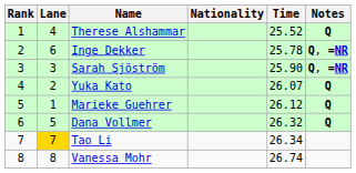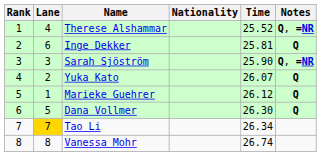 <table class="wikitable sortable" style="text-align:center">
 <tr>
 <th>Rank</th>
 <th>Lane</th>
 <th>Name</th>
 <th>Nationality</th>
 <th>Time</th>
 <th>Notes</th>
 </tr>
 <tr bgcolor=ccffcc>
 <td>1</td>
 <td>4</td>
 <td align=left><a href='#'>Therese Alshammar</a></td>
 <td align=left></td>
 <td>25.52</td>
-<td><strong>Q</strong></td>
+<td><strong>Q</strong>, <strong>=<a href='#'>NR</a></strong></td>
 </tr>
 <tr bgcolor=ccffcc>
 <td>2</td>
 <td>6</td>
 <td align=left><a href='#'>Inge Dekker</a></td>
 <td align=left></td>
-<td>25.78</td>
-<td><strong>Q</strong>, <strong>=<a href='#'>NR</a></strong></td>
+<td>25.81</td>
+<td><strong>Q</strong></td>
 </tr>
 <tr bgcolor=ccffcc>
 <td>3</td>
 <td>3</td>
 <td align=left><a href='#'>Sarah Sjöström</a></td>
 <td align=left></td>
 <td>25.90</td>
 <td><strong>Q</strong>, <strong>=<a href='#'>NR</a></strong></td>
 </tr>
 <tr bgcolor=ccffcc>
 <td>4</td>
 <td>2</td>
 <td align=left><a href='#'>Yuka Kato</a></td>
 <td align=left></td>
 <td>26.07</td>
 <td><strong>Q</strong></td>
 </tr>
 <tr bgcolor=ccffcc>
 <td>5</td>
 <td>1</td>
 <td align=left><a href='#'>Marieke Guehrer</a></td>
 <td align=left></td>
 <td>26.12</td>
 <td><strong>Q</strong></td>
 </tr>
 <tr bgcolor=ccffcc>
 <td>6</td>
 <td>5</td>
 <td align=left><a href='#'>Dana Vollmer</a></td>
 <td align=left></td>
-<td>26.32</td>
+<td>26.30</td>
 <td><strong>Q</strong></td>
 </tr>
 <tr>
 <td>7</td>
 <td style="background: gold;">7</td>
 <td align=left><a href='#'>Tao Li</a></td>
 <td align=left></td>
 <td>26.34</td>
 <td></td>
 </tr>
 <tr>
 <td>8</td>
 <td>8</td>
 <td align=left><a href='#'>Vanessa Mohr</a></td>
 <td align=left></td>
 <td>26.74</td>
 <td></td>
 </tr>
 </table>
